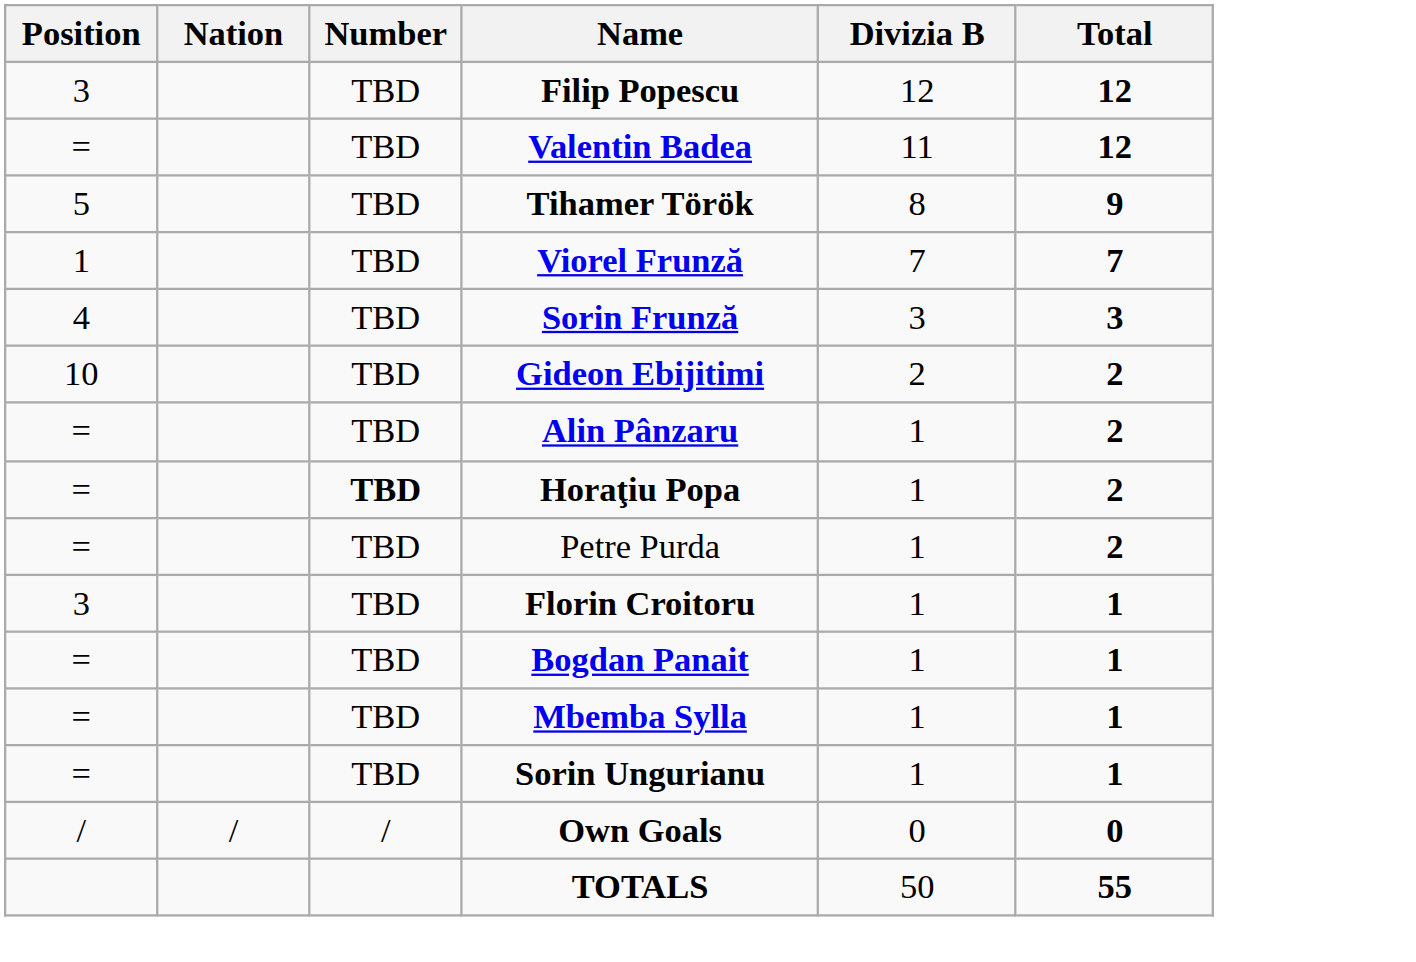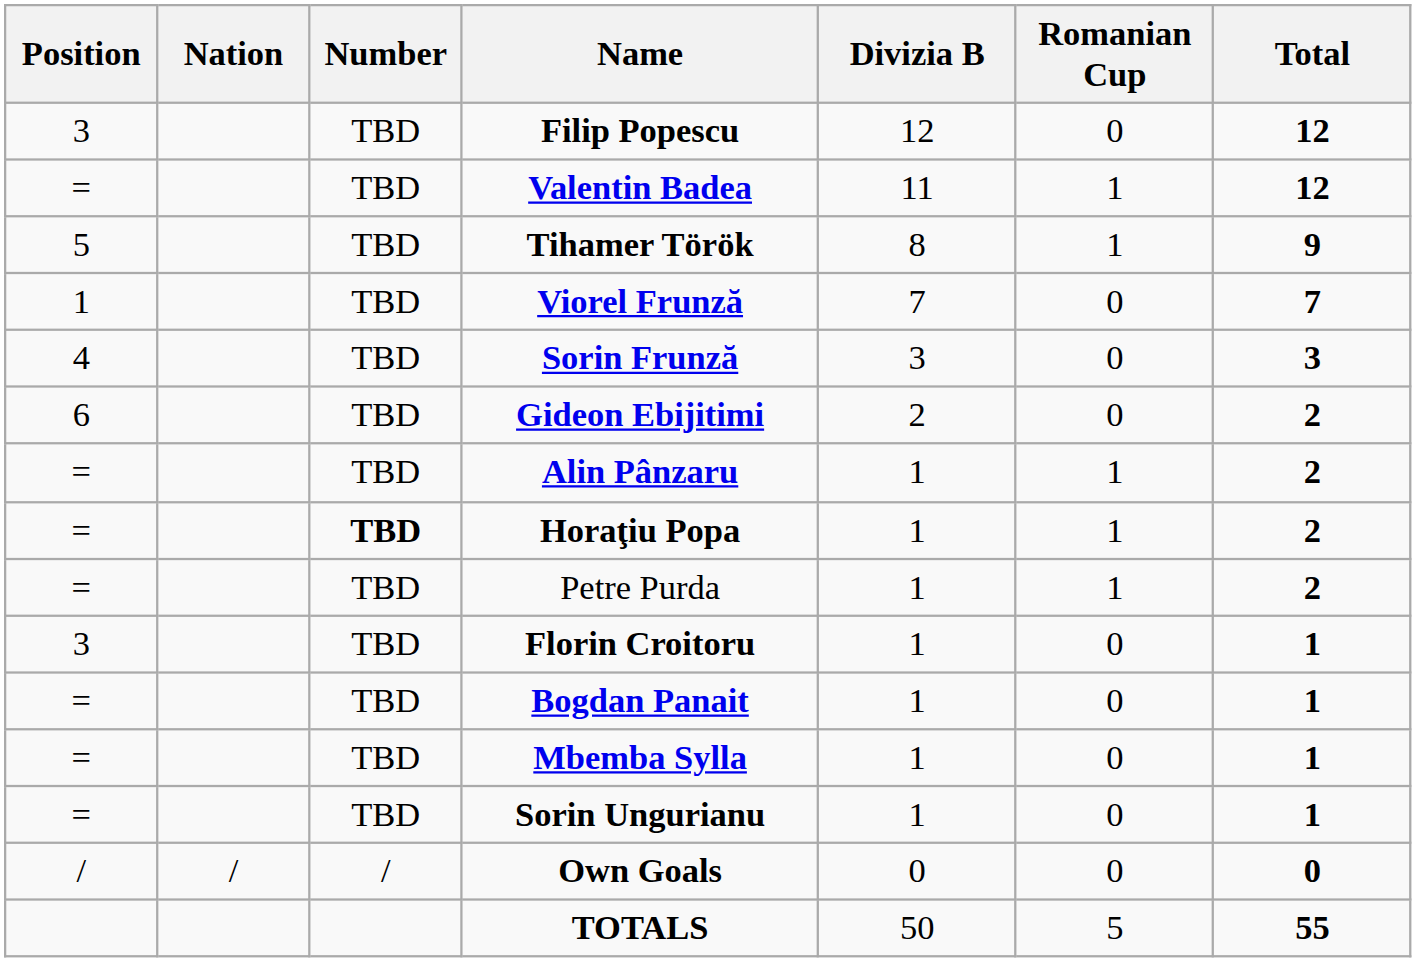 <table class="wikitable" style="font-size: 95%; text-align: center;">
 <tr>
 <th width=60>Position</th>
 <th width=60>Nation</th>
 <th width=60>Number</th>
 <th width=150>Name</th>
 <th width=80>Divizia B</th>
+<th width=80>Romanian Cup</th>
 <th width=80>Total</th>
 </tr>
 <tr>
 <td>3</td>
 <td></td>
 <td>TBD</td>
 <td><strong>Filip Popescu</strong></td>
 <td>12</td>
+<td>0</td>
 <td><strong>12</strong></td>
 </tr>
 <tr>
 <td>=</td>
 <td></td>
 <td>TBD</td>
 <td><strong><a href='#'>Valentin Badea</a></strong></td>
 <td>11</td>
+<td>1</td>
 <td><strong>12</strong></td>
 </tr>
 <tr>
 <td>5</td>
 <td></td>
 <td>TBD</td>
 <td><strong>Tihamer Török</strong></td>
 <td>8</td>
+<td>1</td>
 <td><strong>9</strong></td>
 </tr>
 <tr>
 <td>1</td>
 <td></td>
 <td>TBD</td>
 <td><strong><a href='#'>Viorel Frunză</a></strong></td>
 <td>7</td>
+<td>0</td>
 <td><strong>7</strong></td>
 </tr>
 <tr>
 <td>4</td>
 <td></td>
 <td>TBD</td>
 <td><strong><a href='#'>Sorin Frunză</a></strong></td>
 <td>3</td>
+<td>0</td>
 <td><strong>3</strong></td>
 </tr>
 <tr>
-<td>10</td>
+<td>6</td>
 <td></td>
 <td>TBD</td>
 <td><strong><a href='#'>Gideon Ebijitimi</a></strong></td>
 <td>2</td>
+<td>0</td>
 <td><strong>2</strong></td>
 </tr>
 <tr>
 <td>=</td>
 <td></td>
 <td>TBD</td>
 <td><strong><a href='#'>Alin Pânzaru</a></strong></td>
+<td>1</td>
 <td>1</td>
 <td><strong>2</strong></td>
 </tr>
 <tr>
 <td>=</td>
 <td></td>
 <td><strong>TBD</strong></td>
 <td><strong>Horaţiu Popa</strong></td>
 <td>1</td>
+<td>1</td>
 <td><strong>2</strong></td>
 </tr>
 <tr>
 <td>=</td>
 <td></td>
 <td>TBD</td>
 <td>Petre Purda</td>
+<td>1</td>
 <td>1</td>
 <td><strong>2</strong></td>
 </tr>
 <tr>
 <td>3</td>
 <td></td>
 <td>TBD</td>
 <td><strong>Florin Croitoru</strong></td>
 <td>1</td>
+<td>0</td>
 <td><strong>1</strong></td>
 </tr>
 <tr>
 <td>=</td>
 <td></td>
 <td>TBD</td>
 <td><strong><a href='#'>Bogdan Panait</a></strong></td>
 <td>1</td>
+<td>0</td>
 <td><strong>1</strong></td>
 </tr>
 <tr>
 <td>=</td>
 <td></td>
 <td>TBD</td>
 <td><strong><a href='#'>Mbemba Sylla</a></strong></td>
 <td>1</td>
+<td>0</td>
 <td><strong>1</strong></td>
 </tr>
 <tr>
 <td>=</td>
 <td></td>
 <td>TBD</td>
 <td><strong>Sorin Ungurianu</strong></td>
 <td>1</td>
+<td>0</td>
 <td><strong>1</strong></td>
 </tr>
 <tr>
 <td>/</td>
 <td>/</td>
 <td>/</td>
 <td><strong>Own Goals</strong></td>
+<td>0</td>
 <td>0</td>
 <td><strong>0</strong></td>
 </tr>
 <tr>
 <td></td>
 <td></td>
 <td></td>
 <td><strong>TOTALS</strong></td>
 <td>50</td>
+<td>5</td>
 <td><strong>55</strong></td>
 </tr>
 </table>
